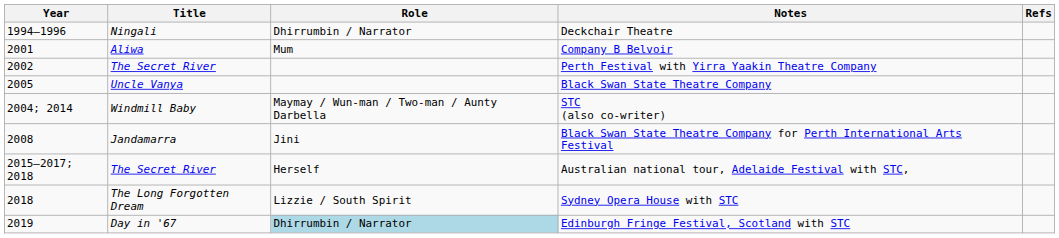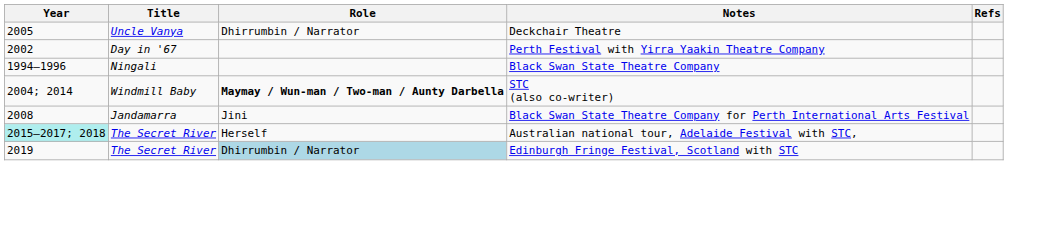 <table class="wikitable sortable">
 <tr>
 <th>Year</th>
 <th>Title</th>
 <th>Role</th>
 <th class="unsortable">Notes</th>
 <th>Refs</th>
 </tr>
 <tr>
-<td>1994–1996</td>
-<td><em>Ningali</em></td>
+<td>2005</td>
+<td><em><a href='#'>Uncle Vanya</a></em></td>
 <td>Dhirrumbin / Narrator</td>
 <td>Deckchair Theatre</td>
 <td></td>
 </tr>
 <tr>
-<td>2001</td>
-<td><em><a href='#'>Aliwa</a></em></td>
-<td>Mum</td>
-<td><a href='#'>Company B Belvoir</a></td>
-<td></td>
-</tr>
-<tr>
 <td>2002</td>
-<td><em><a href='#'>The Secret River</a></em></td>
+<td><em>Day in '67</em></td>
 <td></td>
 <td><a href='#'>Perth Festival</a> with <a href='#'>Yirra Yaakin Theatre Company</a></td>
 <td></td>
 </tr>
 <tr>
-<td>2005</td>
-<td><em><a href='#'>Uncle Vanya</a></em></td>
+<td>1994–1996</td>
+<td><em>Ningali</em></td>
 <td></td>
 <td><a href='#'>Black Swan State Theatre Company</a></td>
 <td></td>
 </tr>
 <tr>
 <td>2004; 2014</td>
 <td><em>Windmill Baby</em></td>
-<td>Maymay / Wun-man / Two-man / Aunty Darbella</td>
+<td><strong>Maymay / Wun-man / Two-man / Aunty Darbella</strong></td>
 <td><a href='#'>STC</a><br>(also co-writer)</td>
 <td></td>
 </tr>
 <tr>
 <td>2008</td>
 <td><em>Jandamarra</em></td>
 <td>Jini</td>
 <td><a href='#'>Black Swan State Theatre Company</a> for <a href='#'>Perth International Arts Festival</a></td>
 <td></td>
 </tr>
 <tr>
-<td>2015–2017; 2018</td>
+<td style="background: paleturquoise;">2015–2017; 2018</td>
 <td><em><a href='#'>The Secret River</a></em></td>
 <td>Herself</td>
 <td>Australian national tour, <a href='#'>Adelaide Festival</a> with <a href='#'>STC</a>,</td>
 <td></td>
 </tr>
 <tr>
-<td>2018</td>
-<td><em>The Long Forgotten Dream</em></td>
-<td>Lizzie / South Spirit</td>
-<td><a href='#'>Sydney Opera House</a> with <a href='#'>STC</a></td>
-<td></td>
-</tr>
-<tr>
 <td>2019</td>
-<td><em>Day in '67</em></td>
+<td><em><a href='#'>The Secret River</a></em></td>
 <td style="background: lightblue;">Dhirrumbin / Narrator</td>
 <td><a href='#'>Edinburgh Fringe Festival, Scotland</a> with <a href='#'>STC</a></td>
 <td></td>
 </tr>
 </table>
